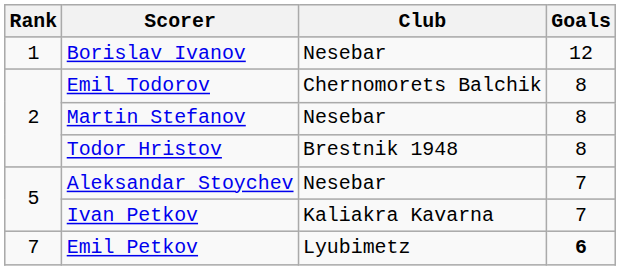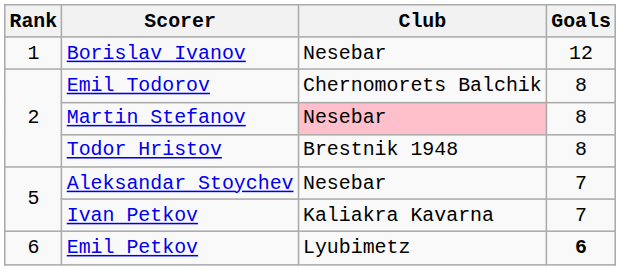 <table class="wikitable" style="text-align:center">
 <tr>
 <th>Rank</th>
 <th>Scorer</th>
 <th>Club</th>
 <th>Goals</th>
 </tr>
 <tr>
 <td>1</td>
 <td align="left"> <a href='#'>Borislav Ivanov</a></td>
 <td align="left">Nesebar</td>
 <td>12</td>
 </tr>
 <tr>
 <td rowspan="3">2</td>
 <td align="left"> <a href='#'>Emil Todorov</a></td>
 <td align="left">Chernomorets Balchik</td>
 <td>8</td>
 </tr>
 <tr>
 <td align="left"> <a href='#'>Martin Stefanov</a></td>
-<td align="left">Nesebar</td>
+<td align="left" style="background: pink;">Nesebar</td>
 <td>8</td>
 </tr>
 <tr>
 <td align="left"> <a href='#'>Todor Hristov</a></td>
 <td align="left">Brestnik 1948</td>
 <td>8</td>
 </tr>
 <tr>
 <td rowspan="2">5</td>
 <td align="left"> <a href='#'>Aleksandar Stoychev</a></td>
 <td align="left">Nesebar</td>
 <td>7</td>
 </tr>
 <tr>
 <td align="left"> <a href='#'>Ivan Petkov</a></td>
 <td align="left">Kaliakra Kavarna</td>
 <td>7</td>
 </tr>
 <tr>
-<td>7</td>
+<td>6</td>
 <td align="left"> <a href='#'>Emil Petkov</a></td>
 <td align="left">Lyubimetz</td>
 <td><strong>6</strong></td>
 </tr>
 </table>
